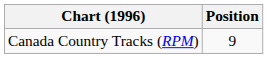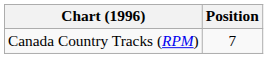 <table class="wikitable sortable">
 <tr>
 <th scope="col">Chart (1996)</th>
 <th scope="col">Position</th>
 </tr>
 <tr>
 <td>Canada Country Tracks (<em><a href='#'>RPM</a></em>)</td>
-<td align="center">9</td>
+<td align="center">7</td>
 </tr>
 </table>
